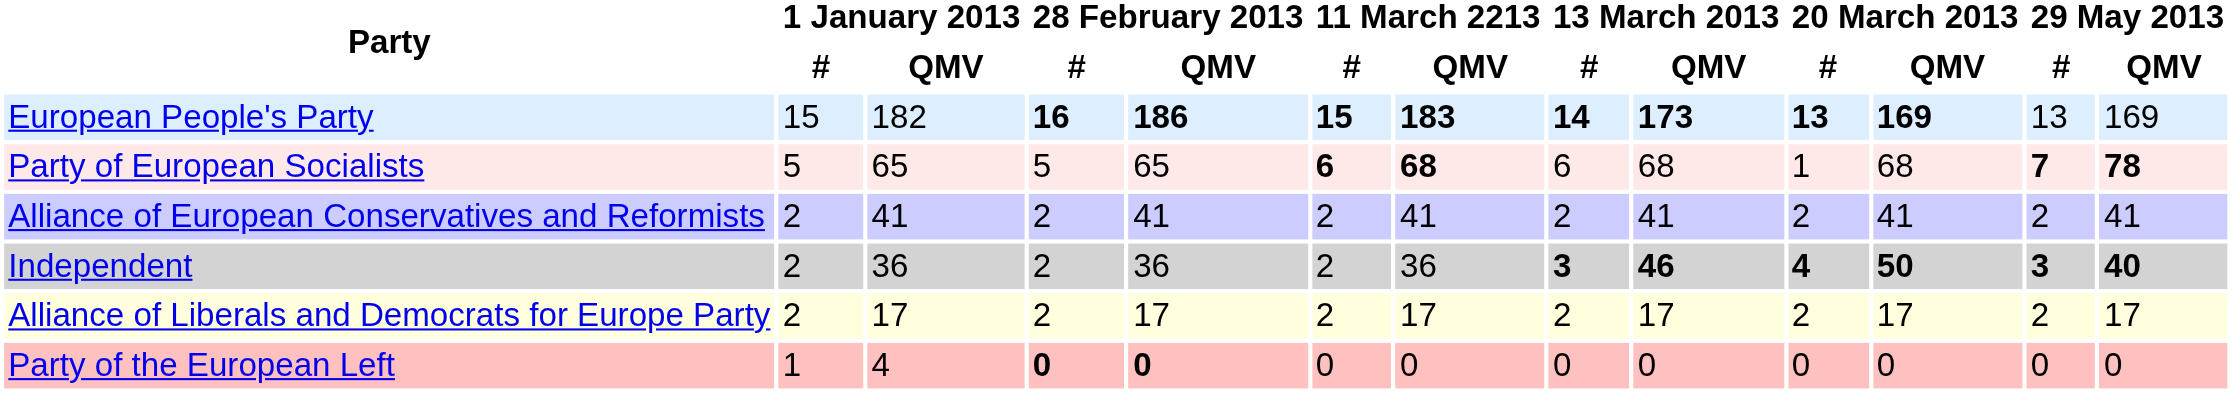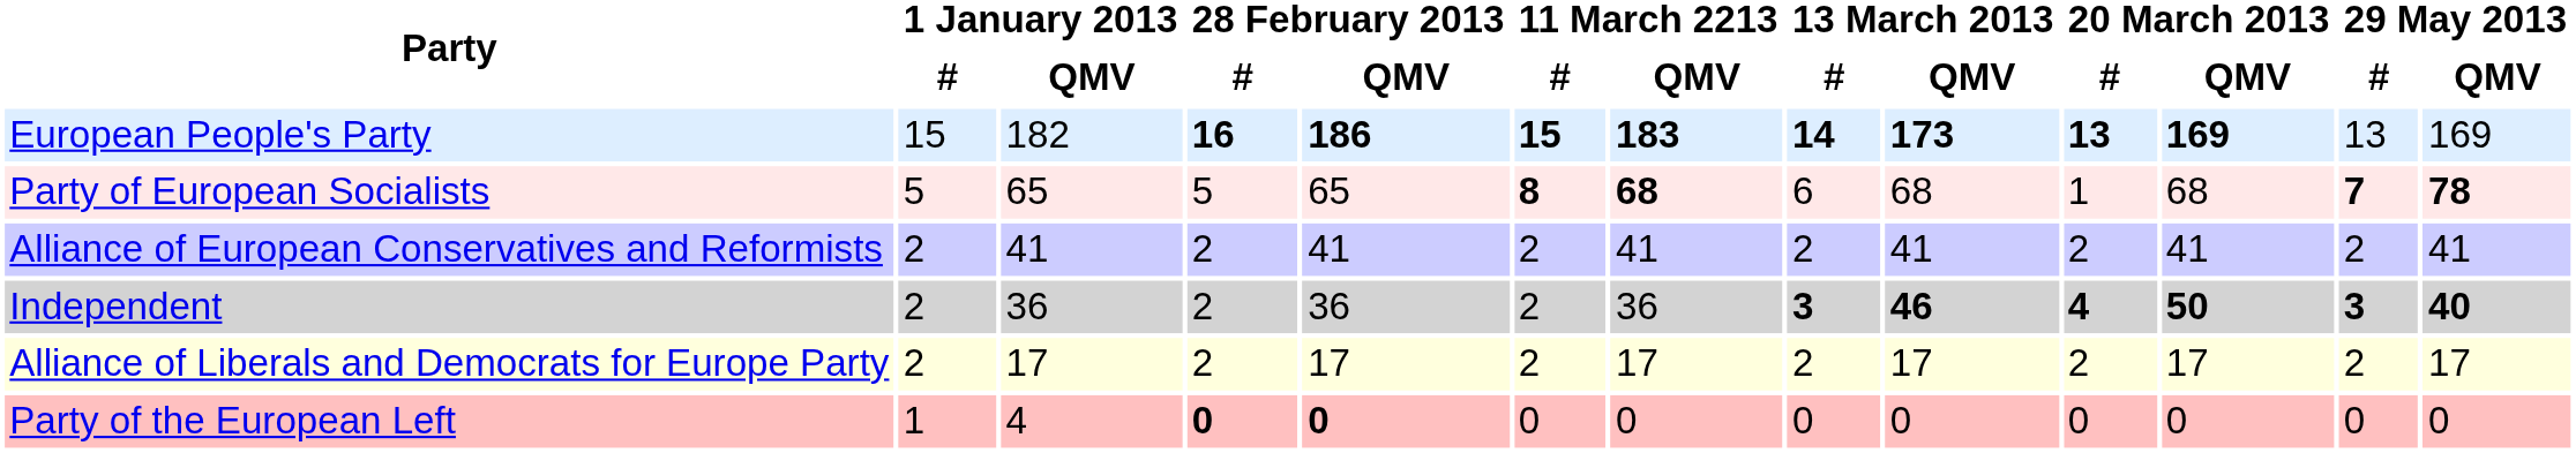 <table border=0 cellpadding=2 cellspacing=2>
 <tr ----bgcolor=lightgrey>
 <th rowspan=2>Party</th>
 <th colspan=2>1 January 2013</th>
 <th colspan=2>28 February 2013</th>
 <th colspan=2>11 March 2213</th>
 <th colspan=2>13 March 2013</th>
 <th colspan=2>20 March 2013</th>
 <th colspan=2>29 May 2013</th>
 </tr>
 <tr ----bgcolor=lightgrey>
 <th>#</th>
 <th>QMV</th>
 <th>#</th>
 <th>QMV</th>
 <th>#</th>
 <th>QMV</th>
 <th>#</th>
 <th>QMV</th>
 <th>#</th>
 <th>QMV</th>
 <th>#</th>
 <th>QMV</th>
 </tr>
 <tr ---- bgcolor=#DDEEFF>
 <td><a href='#'>European People's Party</a></td>
 <td>15</td>
 <td>182</td>
 <td><strong>16</strong></td>
 <td><strong>186</strong></td>
 <td><strong>15</strong></td>
 <td><strong>183</strong></td>
 <td><strong>14</strong></td>
 <td><strong>173</strong></td>
 <td><strong>13</strong></td>
 <td><strong>169</strong></td>
 <td>13</td>
 <td>169</td>
 </tr>
 <tr ---- bgcolor=#FFE8E8>
 <td><a href='#'>Party of European Socialists</a></td>
 <td>5</td>
 <td>65</td>
 <td>5</td>
 <td>65</td>
-<td><strong>6</strong></td>
+<td><strong>8</strong></td>
 <td><strong>68</strong></td>
 <td>6</td>
 <td>68</td>
 <td>1</td>
 <td>68</td>
 <td><strong>7</strong></td>
 <td><strong>78</strong></td>
 </tr>
 <tr ---- bgcolor=#CCCCFF>
 <td><a href='#'>Alliance of European Conservatives and Reformists</a></td>
 <td>2</td>
 <td>41</td>
 <td>2</td>
 <td>41</td>
 <td>2</td>
 <td>41</td>
 <td>2</td>
 <td>41</td>
 <td>2</td>
 <td>41</td>
 <td>2</td>
 <td>41</td>
 </tr>
 <tr ---- bgcolor=lightgrey>
 <td><a href='#'>Independent</a></td>
 <td>2</td>
 <td>36</td>
 <td>2</td>
 <td>36</td>
 <td>2</td>
 <td>36</td>
 <td><strong>3</strong></td>
 <td><strong>46</strong></td>
 <td><strong>4</strong></td>
 <td><strong>50</strong></td>
 <td><strong>3</strong></td>
 <td><strong>40</strong></td>
 </tr>
 <tr ---- bgcolor=#FFFFDD>
 <td><a href='#'>Alliance of Liberals and Democrats for Europe Party</a></td>
 <td>2</td>
 <td>17</td>
 <td>2</td>
 <td>17</td>
 <td>2</td>
 <td>17</td>
 <td>2</td>
 <td>17</td>
 <td>2</td>
 <td>17</td>
 <td>2</td>
 <td>17</td>
 </tr>
 <tr ---- bgcolor=#FFC0C0>
 <td><a href='#'>Party of the European Left</a></td>
 <td>1</td>
 <td>4</td>
 <td><strong>0</strong></td>
 <td><strong>0</strong></td>
 <td>0</td>
 <td>0</td>
 <td>0</td>
 <td>0</td>
 <td>0</td>
 <td>0</td>
 <td>0</td>
 <td>0</td>
 </tr>
 </table>
